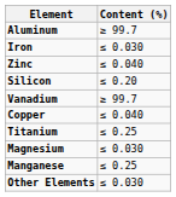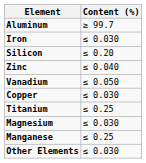 <table class="wikitable">
 <tr>
 <th>Element</th>
 <th>Content (%)</th>
 </tr>
 <tr>
 <td><strong>Aluminum</strong></td>
 <td>≥ 99.7</td>
 </tr>
 <tr>
 <td><strong>Iron</strong></td>
 <td>≤ 0.030</td>
 </tr>
 <tr>
+<td><strong>Silicon</strong></td>
+<td>≤ 0.20</td>
+</tr>
+<tr>
 <td><strong>Zinc</strong></td>
 <td>≤ 0.040</td>
 </tr>
 <tr>
-<td><strong>Silicon</strong></td>
-<td>≤ 0.20</td>
-</tr>
-<tr>
 <td><strong>Vanadium</strong></td>
-<td>≥ 99.7</td>
+<td>≤ 0.050</td>
 </tr>
 <tr>
 <td><strong>Copper</strong></td>
-<td>≤ 0.040</td>
+<td>≤ 0.030</td>
 </tr>
 <tr>
 <td><strong>Titanium</strong></td>
 <td>≤ 0.25</td>
 </tr>
 <tr>
 <td><strong>Magnesium</strong></td>
 <td>≤ 0.030</td>
 </tr>
 <tr>
 <td><strong>Manganese</strong></td>
 <td>≤ 0.25</td>
 </tr>
 <tr>
 <td><strong>Other Elements</strong></td>
 <td>≤ 0.030</td>
 </tr>
 </table>
